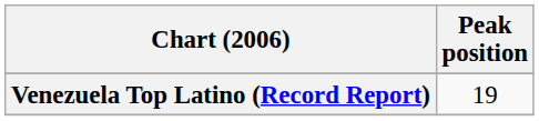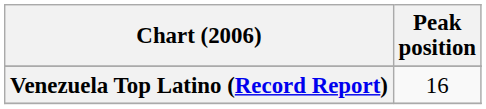 <table class="wikitable sortable plainrowheaders" style="text-align:center">
 <tr>
 <th>Chart (2006)</th>
 <th>Peak<br>position</th>
 </tr>
 <tr>
 </tr>
 <tr>
 </tr>
 <tr>
 <th scope="row">Venezuela Top Latino (<a href='#'>Record Report</a>) </th>
-<td style="text-align:center;">19</td>
+<td style="text-align:center;">16</td>
 </tr>
 <tr>
 </tr>
 </table>
